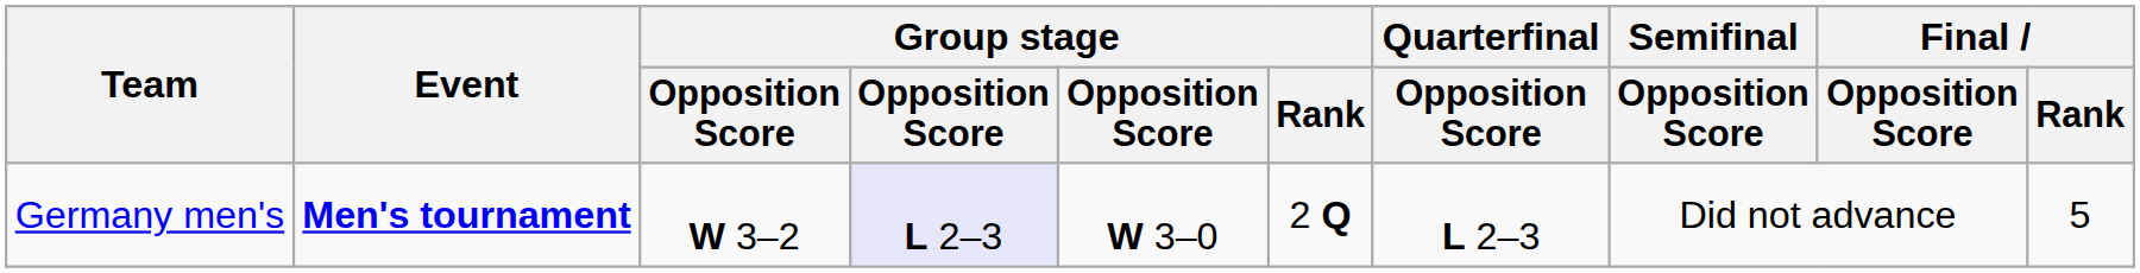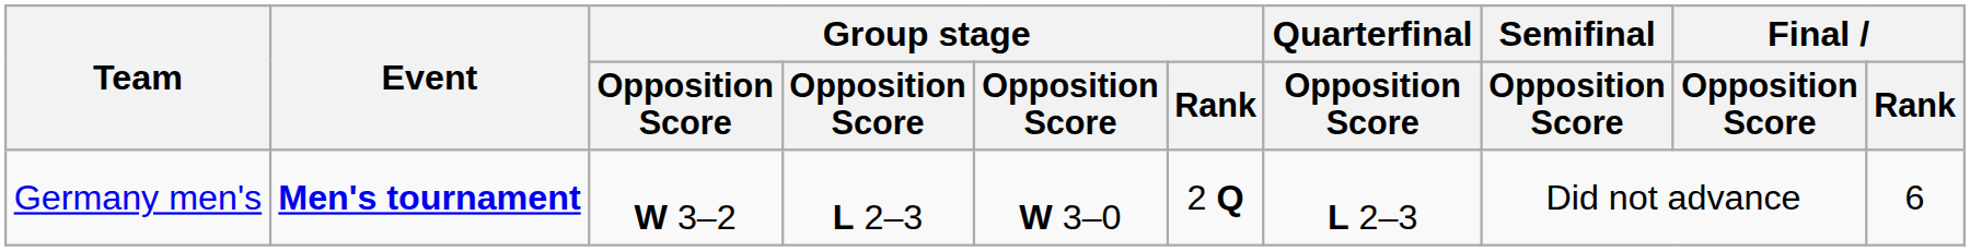 <table class="wikitable" style="font-size:90%">
 <tr>
 <th rowspan=2>Team</th>
 <th rowspan=2>Event</th>
 <th colspan=4>Group stage</th>
 <th>Quarterfinal</th>
 <th>Semifinal</th>
 <th colspan=2>Final / </th>
 </tr>
 <tr style="font-size:95%">
 <th>Opposition<br>Score</th>
 <th>Opposition<br>Score</th>
 <th>Opposition<br>Score</th>
 <th>Rank</th>
 <th>Opposition<br>Score</th>
 <th>Opposition<br>Score</th>
 <th>Opposition<br>Score</th>
 <th>Rank</th>
 </tr>
 <tr align=center>
 <td align=left><a href='#'>Germany men's</a></td>
 <td align=left><strong><a href='#'>Men's tournament</a></strong></td>
 <td><br><strong>W</strong> 3–2</td>
-<td style="background: lavender;"><br><strong>L</strong> 2–3</td>
+<td><br><strong>L</strong> 2–3</td>
 <td><br><strong>W</strong> 3–0</td>
 <td>2 <strong>Q</strong></td>
 <td><br><strong>L</strong> 2–3</td>
 <td colspan=2>Did not advance</td>
-<td>5</td>
+<td>6</td>
 </tr>
 </table>
